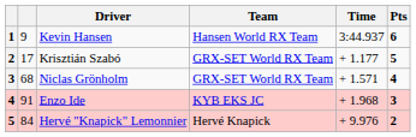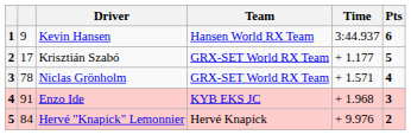 <table class="wikitable" style="font-size:95%">
 <tr>
 <th></th>
 <th></th>
 <th>Driver</th>
 <th>Team</th>
 <th>Time</th>
 <th>Pts</th>
 </tr>
 <tr>
 <th>1</th>
 <td>9</td>
 <td> <a href='#'>Kevin Hansen</a></td>
 <td><a href='#'>Hansen World RX Team</a></td>
 <td>3:44.937</td>
 <td><strong>6</strong></td>
 </tr>
 <tr>
 <th>2</th>
 <td>17</td>
 <td> Krisztián Szabó</td>
 <td><a href='#'>GRX-SET World RX Team</a></td>
 <td>+ 1.177</td>
 <td><strong>5</strong></td>
 </tr>
 <tr>
 <th>3</th>
-<td>68</td>
+<td>78</td>
 <td> <a href='#'>Niclas Grönholm</a></td>
 <td><a href='#'>GRX-SET World RX Team</a></td>
 <td>+ 1.571</td>
 <td><strong>4</strong></td>
 </tr>
 <tr>
 <th style="background:#ffcccc;">4</th>
 <td style="background:#ffcccc;">91</td>
 <td style="background:#ffcccc;"> <a href='#'>Enzo Ide</a></td>
 <td style="background:#ffcccc;"><a href='#'>KYB EKS JC</a></td>
 <td style="background:#ffcccc;">+ 1.968</td>
 <td style="background:#ffcccc;"><strong>3</strong></td>
 </tr>
 <tr>
 <th style="background:#ffcccc;">5</th>
 <td style="background:#ffcccc;">84</td>
 <td style="background:#ffcccc;"> <a href='#'>Hervé "Knapick" Lemonnier</a></td>
 <td style="background:#ffcccc;">Hervé Knapick</td>
 <td style="background:#ffcccc;">+ 9.976</td>
 <td style="background:#ffcccc;"><strong>2</strong></td>
 </tr>
 </table>
